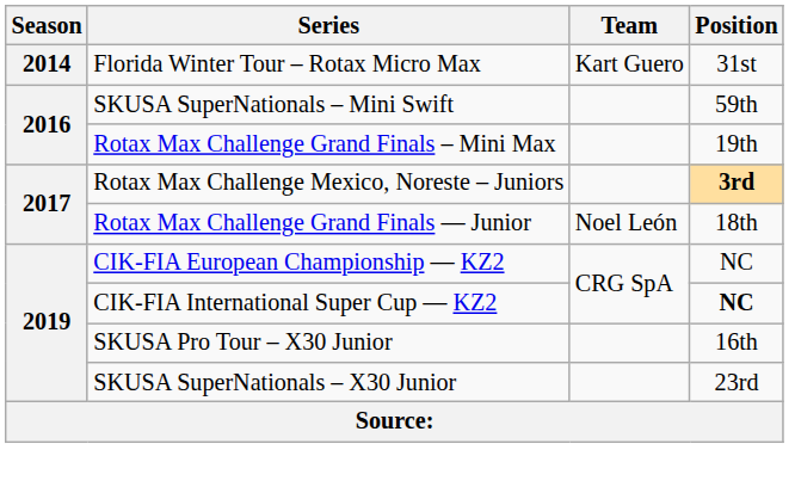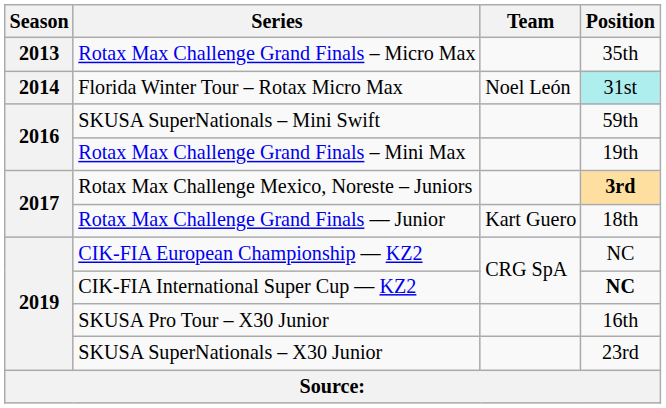 <table class="wikitable" style="font-size: 85%; text-align:center">
 <tr>
 <th>Season</th>
 <th>Series</th>
 <th>Team</th>
 <th>Position</th>
 </tr>
 <tr>
+<th>2013</th>
+<td align="left"><a href='#'>Rotax Max Challenge Grand Finals</a> – Micro Max</td>
+<td align="left"></td>
+<td>35th</td>
+</tr>
+<tr>
 <th>2014</th>
 <td align="left">Florida Winter Tour – Rotax Micro Max</td>
-<td align="left">Kart Guero</td>
-<td>31st</td>
+<td align="left">Noel León</td>
+<td style="background: paleturquoise;">31st</td>
 </tr>
 <tr>
 <th rowspan="2">2016</th>
 <td align="left">SKUSA SuperNationals – Mini Swift</td>
 <td align="left"></td>
 <td>59th</td>
 </tr>
 <tr>
 <td align="left"><a href='#'>Rotax Max Challenge Grand Finals</a> – Mini Max</td>
 <td align="left"></td>
 <td>19th</td>
 </tr>
 <tr>
 <th rowspan="2">2017</th>
 <td align="left">Rotax Max Challenge Mexico, Noreste – Juniors</td>
 <td align="left"></td>
 <td style="background:#FFDF9F;"><strong>3rd</strong></td>
 </tr>
 <tr>
 <td align="left"><a href='#'>Rotax Max Challenge Grand Finals</a> — Junior</td>
-<td align="left">Noel León</td>
+<td align="left">Kart Guero</td>
 <td>18th</td>
 </tr>
 <tr>
 <th rowspan="4">2019</th>
 <td align="left"><a href='#'>CIK-FIA European Championship</a> — <a href='#'>KZ2</a></td>
 <td rowspan="2" align="left">CRG SpA</td>
 <td>NC</td>
 </tr>
 <tr>
 <td align="left">CIK-FIA International Super Cup — <a href='#'>KZ2</a></td>
 <td><strong>NC</strong></td>
 </tr>
 <tr>
 <td align="left">SKUSA Pro Tour – X30 Junior</td>
 <td align="left"></td>
 <td>16th</td>
 </tr>
 <tr>
 <td align="left">SKUSA SuperNationals – X30 Junior</td>
 <td align="left"></td>
 <td>23rd</td>
 </tr>
 <tr>
 <th colspan="4">Source:</th>
 </tr>
 </table>
